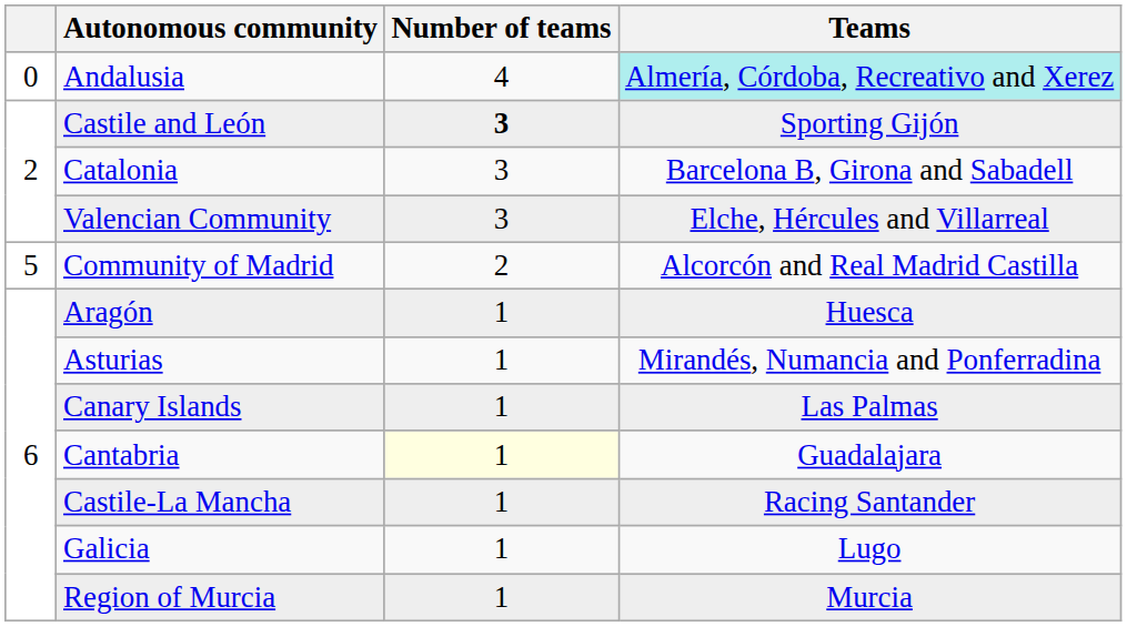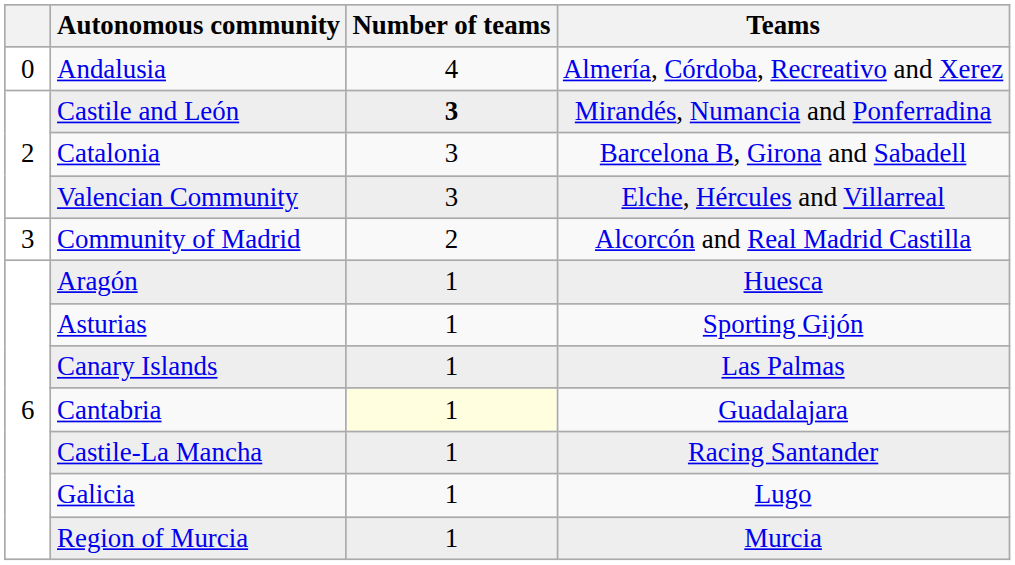 <table class="wikitable">
 <tr>
 <th width=20></th>
 <th>Autonomous community</th>
 <th>Number of teams</th>
 <th>Teams</th>
 </tr>
 <tr>
 <td align=center bgcolor=white>0</td>
 <td> <a href='#'>Andalusia</a></td>
 <td align=center>4</td>
-<td align=center style="background: paleturquoise;"><a href='#'>Almería</a>, <a href='#'>Córdoba</a>, <a href='#'>Recreativo</a> and <a href='#'>Xerez</a></td>
+<td align=center><a href='#'>Almería</a>, <a href='#'>Córdoba</a>, <a href='#'>Recreativo</a> and <a href='#'>Xerez</a></td>
 </tr>
 <tr bgcolor="EEEEEE">
 <td align=center rowspan=3 bgcolor=white>2</td>
 <td> <a href='#'>Castile and León</a></td>
 <td align=center><strong>3</strong></td>
-<td align=center><a href='#'>Sporting Gijón</a></td>
+<td align=center><a href='#'>Mirandés</a>, <a href='#'>Numancia</a> and <a href='#'>Ponferradina</a></td>
 </tr>
 <tr>
 <td> <a href='#'>Catalonia</a></td>
 <td align=center>3</td>
 <td align=center><a href='#'>Barcelona B</a>, <a href='#'>Girona</a> and <a href='#'>Sabadell</a></td>
 </tr>
 <tr bgcolor="EEEEEE">
 <td> <a href='#'>Valencian Community</a></td>
 <td align=center>3</td>
 <td align=center><a href='#'>Elche</a>, <a href='#'>Hércules</a> and <a href='#'>Villarreal</a></td>
 </tr>
 <tr>
-<td align=center bgcolor=white>5</td>
+<td align=center bgcolor=white>3</td>
 <td> <a href='#'>Community of Madrid</a></td>
 <td align=center>2</td>
 <td align=center><a href='#'>Alcorcón</a> and <a href='#'>Real Madrid Castilla</a></td>
 </tr>
 <tr bgcolor="EEEEEE">
 <td align=center rowspan=7 bgcolor=white>6</td>
 <td> <a href='#'>Aragón</a></td>
 <td align=center>1</td>
 <td align=center><a href='#'>Huesca</a></td>
 </tr>
 <tr>
 <td> <a href='#'>Asturias</a></td>
 <td align=center>1</td>
-<td align=center><a href='#'>Mirandés</a>, <a href='#'>Numancia</a> and <a href='#'>Ponferradina</a></td>
+<td align=center><a href='#'>Sporting Gijón</a></td>
 </tr>
 <tr bgcolor="EEEEEE">
 <td> <a href='#'>Canary Islands</a></td>
 <td align=center>1</td>
 <td align=center><a href='#'>Las Palmas</a></td>
 </tr>
 <tr>
 <td> <a href='#'>Cantabria</a></td>
 <td align=center style="background: lightyellow;">1</td>
 <td align=center><a href='#'>Guadalajara</a></td>
 </tr>
 <tr bgcolor="EEEEEE">
 <td> <a href='#'>Castile-La Mancha</a></td>
 <td align=center>1</td>
 <td align=center><a href='#'>Racing Santander</a></td>
 </tr>
 <tr>
 <td> <a href='#'>Galicia</a></td>
 <td align=center>1</td>
 <td align=center><a href='#'>Lugo</a></td>
 </tr>
 <tr bgcolor="EEEEEE">
 <td> <a href='#'>Region of Murcia</a></td>
 <td align=center>1</td>
 <td align=center><a href='#'>Murcia</a></td>
 </tr>
 </table>
